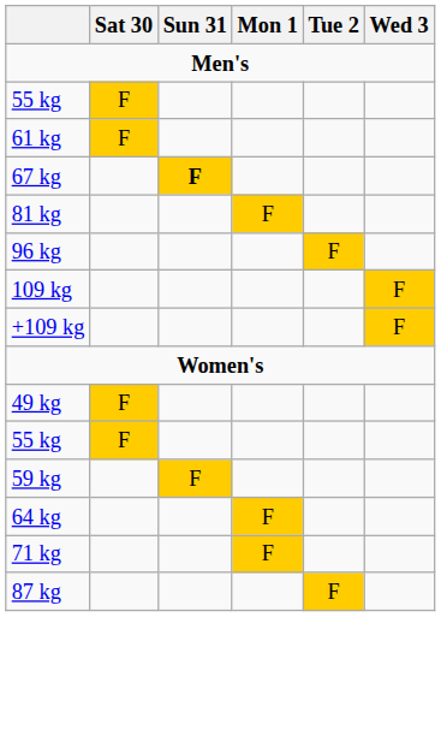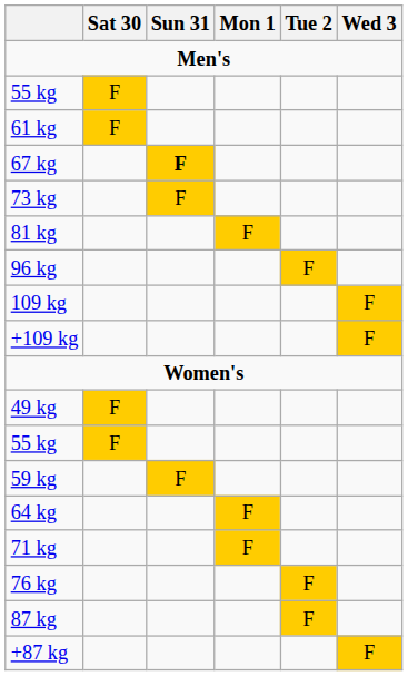 <table class="wikitable" style="margin:0.5em auto; font-size:90%; line-height:1.25em; text-align:center;">
 <tr>
 <th></th>
 <th>Sat 30</th>
 <th>Sun 31</th>
 <th>Mon 1</th>
 <th>Tue 2</th>
 <th>Wed 3</th>
 </tr>
 <tr>
 <td colspan=6><strong>Men's</strong></td>
 </tr>
 <tr>
 <td style="text-align:left;"><a href='#'>55 kg</a></td>
 <td style="background-color:#FFCC00;">F</td>
 <td></td>
 <td></td>
 <td></td>
 <td></td>
 </tr>
 <tr>
 <td style="text-align:left;"><a href='#'>61 kg</a></td>
 <td style="background-color:#FFCC00;">F</td>
 <td></td>
 <td></td>
 <td></td>
 <td></td>
 </tr>
 <tr>
 <td style="text-align:left;"><a href='#'>67 kg</a></td>
 <td></td>
 <td style="background-color:#FFCC00;"><strong>F</strong></td>
+<td></td>
+<td></td>
+<td></td>
+</tr>
+<tr>
+<td style="text-align:left;"><a href='#'>73 kg</a></td>
+<td></td>
+<td style="background-color:#FFCC00;">F</td>
 <td></td>
 <td></td>
 <td></td>
 </tr>
 <tr>
 <td style="text-align:left;"><a href='#'>81 kg</a></td>
 <td></td>
 <td></td>
 <td style="background-color:#FFCC00;">F</td>
 <td></td>
 <td></td>
 </tr>
 <tr>
 <td style="text-align:left;"><a href='#'>96 kg</a></td>
 <td></td>
 <td></td>
 <td></td>
 <td style="background-color:#FFCC00;">F</td>
 <td></td>
 </tr>
 <tr>
 <td style="text-align:left;"><a href='#'>109 kg</a></td>
 <td></td>
 <td></td>
 <td></td>
 <td></td>
 <td style="background-color:#FFCC00;">F</td>
 </tr>
 <tr>
 <td style="text-align:left;"><a href='#'>+109 kg</a></td>
 <td></td>
 <td></td>
 <td></td>
 <td></td>
 <td style="background-color:#FFCC00;">F</td>
 </tr>
 <tr>
 <td colspan=6><strong>Women's</strong></td>
 </tr>
 <tr>
 <td style="text-align:left;"><a href='#'>49 kg</a></td>
 <td style="background-color:#FFCC00;">F</td>
 <td></td>
 <td></td>
 <td></td>
 <td></td>
 </tr>
 <tr>
 <td style="text-align:left;"><a href='#'>55 kg</a></td>
 <td style="background-color:#FFCC00;">F</td>
 <td></td>
 <td></td>
 <td></td>
 <td></td>
 </tr>
 <tr>
 <td style="text-align:left;"><a href='#'>59 kg</a></td>
 <td></td>
 <td style="background-color:#FFCC00;">F</td>
 <td></td>
 <td></td>
 <td></td>
 </tr>
 <tr>
 <td style="text-align:left;"><a href='#'>64 kg</a></td>
 <td></td>
 <td></td>
 <td style="background-color:#FFCC00;">F</td>
 <td></td>
 <td></td>
 </tr>
 <tr>
 <td style="text-align:left;"><a href='#'>71 kg</a></td>
 <td></td>
 <td></td>
 <td style="background-color:#FFCC00;">F</td>
 <td></td>
 <td></td>
 </tr>
 <tr>
+<td style="text-align:left;"><a href='#'>76 kg</a></td>
+<td></td>
+<td></td>
+<td></td>
+<td style="background-color:#FFCC00;">F</td>
+<td></td>
+</tr>
+<tr>
 <td style="text-align:left;"><a href='#'>87 kg</a></td>
 <td></td>
 <td></td>
 <td></td>
 <td style="background-color:#FFCC00;">F</td>
 <td></td>
 </tr>
+<tr>
+<td style="text-align:left;"><a href='#'>+87 kg</a></td>
+<td></td>
+<td></td>
+<td></td>
+<td></td>
+<td style="background-color:#FFCC00;">F</td>
+</tr>
 </table>
